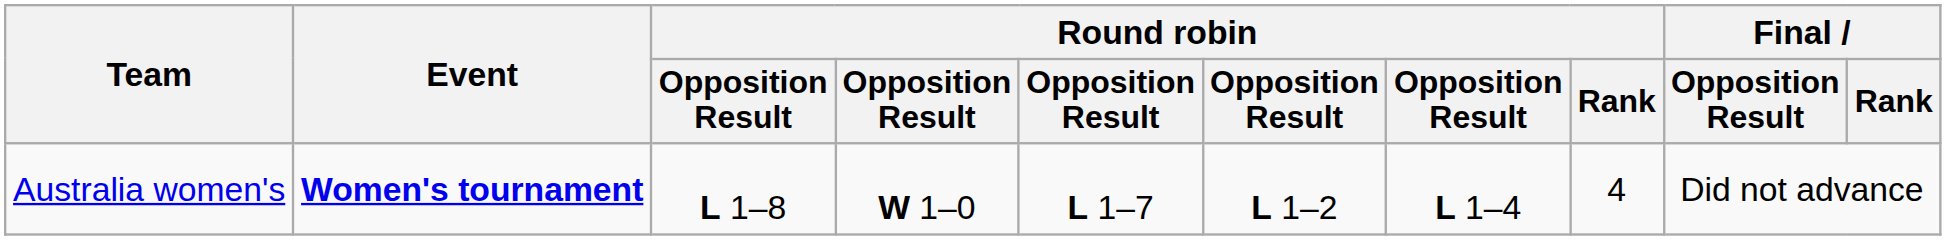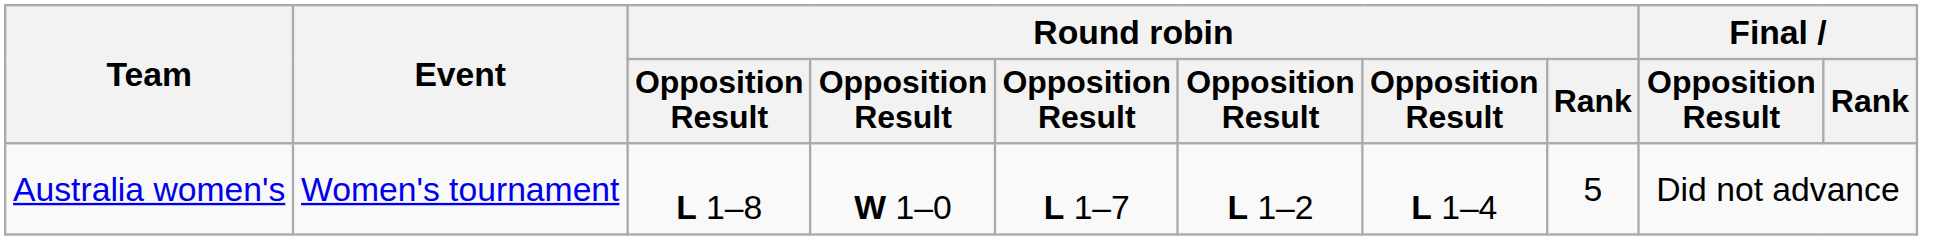 <table class=wikitable style=font-size:90%;text-align:center>
 <tr>
 <th rowspan=2>Team</th>
 <th rowspan=2>Event</th>
 <th colspan=6>Round robin</th>
 <th colspan=2>Final / </th>
 </tr>
 <tr style=font-size:95%>
 <th>Opposition<br>Result</th>
 <th>Opposition<br>Result</th>
 <th>Opposition<br>Result</th>
 <th>Opposition<br>Result</th>
 <th>Opposition<br>Result</th>
 <th>Rank</th>
 <th>Opposition<br>Result</th>
 <th>Rank</th>
 </tr>
 <tr>
 <td align=left><a href='#'>Australia women's</a></td>
-<td align=left><strong><a href='#'>Women's tournament</a></strong></td>
+<td align=left><a href='#'>Women's tournament</a></td>
 <td><br><strong>L</strong> 1–8</td>
 <td><br><strong>W</strong> 1–0</td>
 <td><br><strong>L</strong> 1–7</td>
 <td><br><strong>L</strong> 1–2</td>
 <td><br><strong>L</strong> 1–4</td>
-<td>4</td>
+<td>5</td>
 <td colspan=2>Did not advance</td>
 </tr>
 </table>
